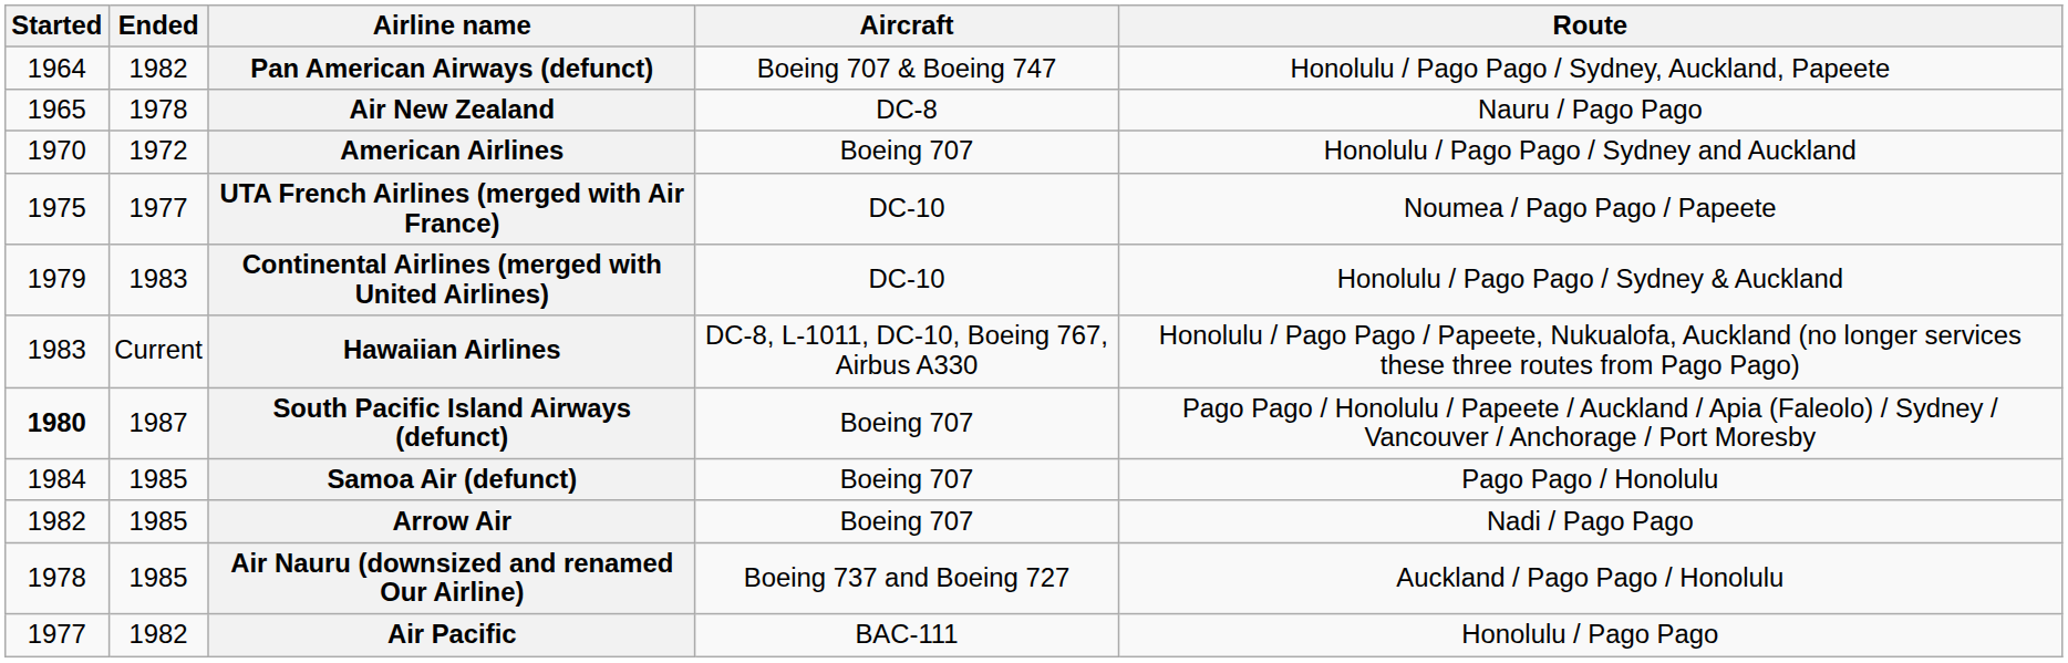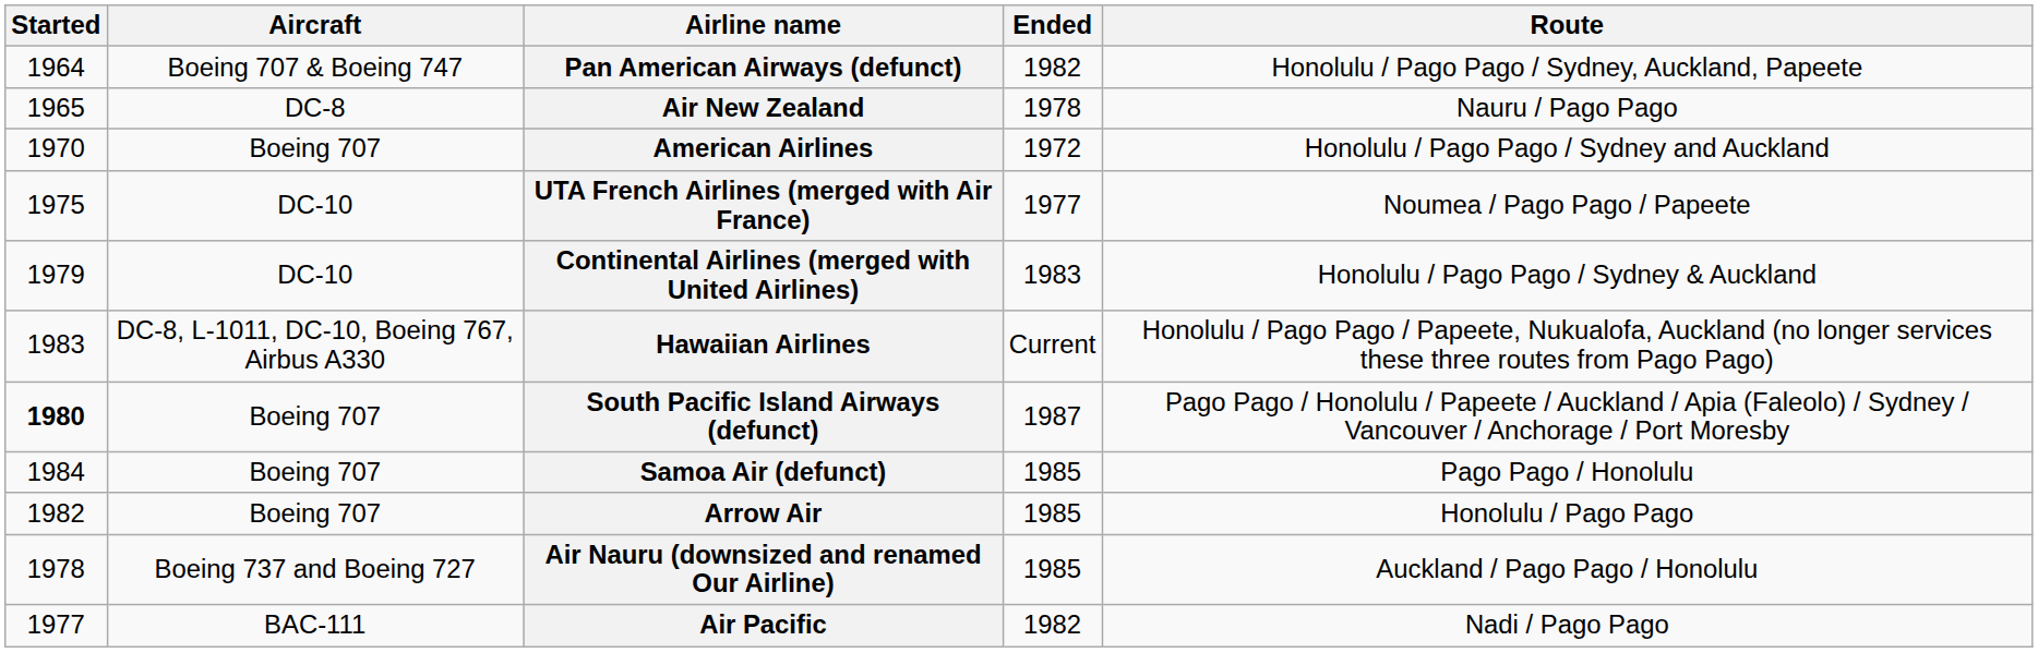 <table style="text-align: center;" class="wikitable">
 <tr>
 <th>Started</th>
+<th>Aircraft</th>
+<th>Airline name</th>
 <th>Ended</th>
-<th>Airline name</th>
-<th>Aircraft</th>
 <th>Route</th>
 </tr>
 <tr>
 <td>1964</td>
+<td>Boeing 707 & Boeing 747</td>
+<th>Pan American Airways (defunct)</th>
 <td>1982</td>
-<th>Pan American Airways (defunct)</th>
-<td>Boeing 707 & Boeing 747</td>
 <td>Honolulu / Pago Pago / Sydney, Auckland, Papeete</td>
 </tr>
 <tr>
 <td>1965</td>
+<td>DC-8</td>
+<th>Air New Zealand</th>
 <td>1978</td>
-<th>Air New Zealand</th>
-<td>DC-8</td>
 <td>Nauru / Pago Pago</td>
 </tr>
 <tr>
 <td>1970</td>
+<td>Boeing 707</td>
+<th>American Airlines</th>
 <td>1972</td>
-<th>American Airlines</th>
-<td>Boeing 707</td>
 <td>Honolulu / Pago Pago / Sydney and Auckland</td>
 </tr>
 <tr>
 <td>1975</td>
+<td>DC-10</td>
+<th>UTA French Airlines (merged with Air France)</th>
 <td>1977</td>
-<th>UTA French Airlines (merged with Air France)</th>
-<td>DC-10</td>
 <td>Noumea / Pago Pago / Papeete</td>
 </tr>
 <tr>
 <td>1979</td>
+<td>DC-10</td>
+<th>Continental Airlines (merged with United Airlines)</th>
 <td>1983</td>
-<th>Continental Airlines (merged with United Airlines)</th>
-<td>DC-10</td>
 <td>Honolulu / Pago Pago / Sydney & Auckland</td>
 </tr>
 <tr>
 <td>1983</td>
+<td>DC-8, L-1011, DC-10, Boeing 767, Airbus A330</td>
+<th>Hawaiian Airlines</th>
 <td>Current</td>
-<th>Hawaiian Airlines</th>
-<td>DC-8, L-1011, DC-10, Boeing 767, Airbus A330</td>
 <td>Honolulu / Pago Pago / Papeete, Nukualofa, Auckland (no longer services these three routes from Pago Pago)</td>
 </tr>
 <tr>
 <td><strong>1980</strong></td>
+<td>Boeing 707</td>
+<th>South Pacific Island Airways (defunct)</th>
 <td>1987</td>
-<th>South Pacific Island Airways (defunct)</th>
-<td>Boeing 707</td>
 <td>Pago Pago / Honolulu / Papeete / Auckland / Apia (Faleolo) / Sydney / Vancouver / Anchorage / Port Moresby</td>
 </tr>
 <tr>
 <td>1984</td>
+<td>Boeing 707</td>
+<th>Samoa Air (defunct)</th>
 <td>1985</td>
-<th>Samoa Air (defunct)</th>
-<td>Boeing 707</td>
 <td>Pago Pago / Honolulu</td>
 </tr>
 <tr>
 <td>1982</td>
+<td>Boeing 707</td>
+<th>Arrow Air</th>
 <td>1985</td>
-<th>Arrow Air</th>
-<td>Boeing 707</td>
-<td>Nadi / Pago Pago</td>
+<td>Honolulu / Pago Pago</td>
 </tr>
 <tr>
 <td>1978</td>
+<td>Boeing 737 and Boeing 727</td>
+<th>Air Nauru (downsized and renamed Our Airline)</th>
 <td>1985</td>
-<th>Air Nauru (downsized and renamed Our Airline)</th>
-<td>Boeing 737 and Boeing 727</td>
 <td>Auckland / Pago Pago / Honolulu</td>
 </tr>
 <tr>
 <td>1977</td>
+<td>BAC-111</td>
+<th>Air Pacific</th>
 <td>1982</td>
-<th>Air Pacific</th>
-<td>BAC-111</td>
-<td>Honolulu / Pago Pago</td>
+<td>Nadi / Pago Pago</td>
 </tr>
 </table>
